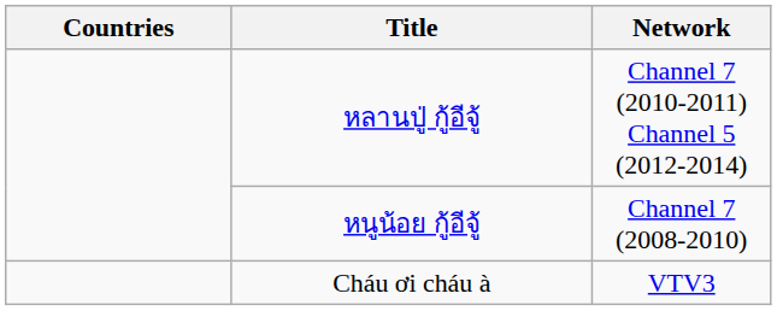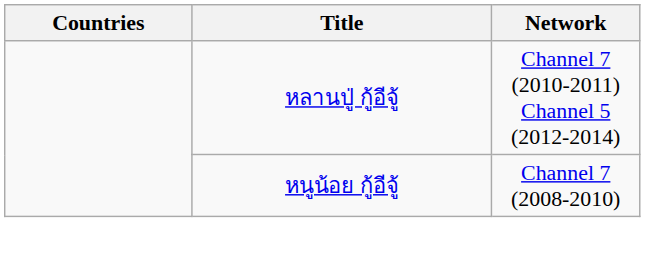 <table class="wikitable" style="text-align:center; font-size:95%; line-height:18px; width:50%;">
 <tr>
 <th width="15%">Countries</th>
 <th width="25%">Title</th>
 <th width="10%">Network</th>
 </tr>
 <tr>
 <td rowspan="2" align="left"><strong></strong></td>
 <td><a href='#'>หลานปู่ กู้อีจู้</a></td>
 <td><a href='#'>Channel 7</a> (2010-2011)<br><a href='#'>Channel 5</a> (2012-2014)</td>
 </tr>
 <tr>
 <td><a href='#'>หนูน้อย กู้อีจู้</a></td>
 <td><a href='#'>Channel 7</a> (2008-2010)</td>
 </tr>
-<tr>
-<td align="left"><strong></strong></td>
-<td>Cháu ơi cháu à</td>
-<td><a href='#'>VTV3</a></td>
-</tr>
 </table>
